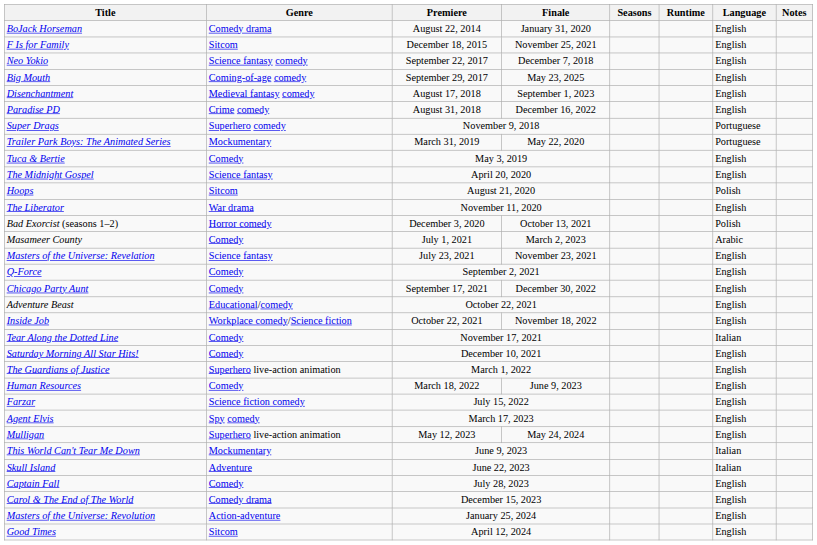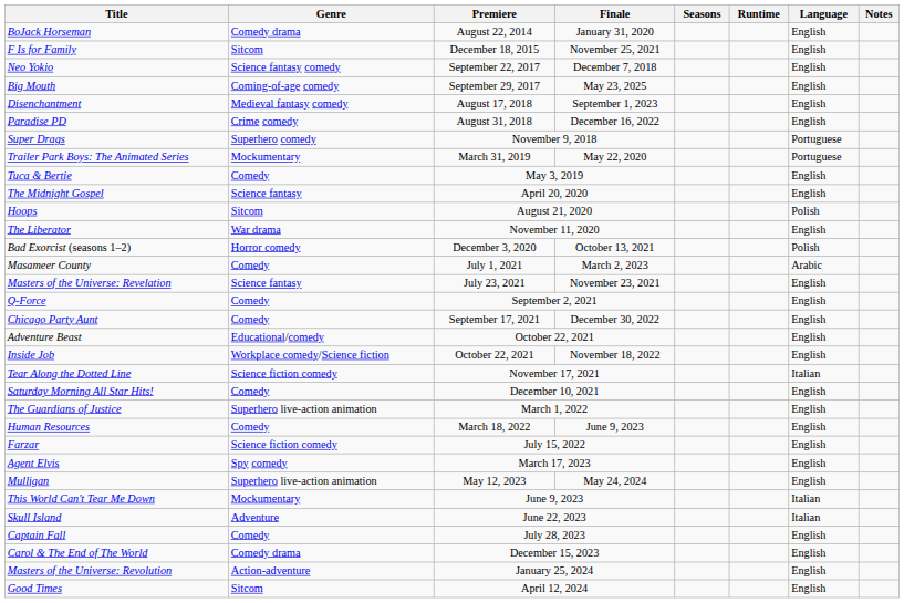 <table class="wikitable sortable" style="width:100%">
 <tr>
 <th scope="col" style="width:25%;">Title</th>
 <th>Genre</th>
 <th>Premiere</th>
 <th>Finale</th>
 <th>Seasons</th>
 <th>Runtime</th>
 <th>Language</th>
 <th>Notes</th>
 </tr>
 <tr>
 <td><em><a href='#'>BoJack Horseman</a></em></td>
 <td><a href='#'>Comedy drama</a></td>
 <td style="text-align:center">August 22, 2014</td>
 <td style="text-align:center">January 31, 2020</td>
 <td></td>
 <td></td>
 <td>English</td>
 <td></td>
 </tr>
 <tr>
 <td><em><a href='#'>F Is for Family</a></em></td>
 <td><a href='#'>Sitcom</a></td>
 <td style="text-align:center">December 18, 2015</td>
 <td style="text-align:center">November 25, 2021</td>
 <td></td>
 <td></td>
 <td>English</td>
 <td></td>
 </tr>
 <tr>
 <td><em><a href='#'>Neo Yokio</a></em></td>
 <td><a href='#'>Science fantasy</a> <a href='#'>comedy</a></td>
 <td style="text-align:center">September 22, 2017</td>
 <td style="text-align:center">December 7, 2018</td>
 <td></td>
 <td></td>
 <td>English</td>
 <td></td>
 </tr>
 <tr>
 <td><em><a href='#'>Big Mouth</a></em></td>
 <td><a href='#'>Coming-of-age</a> <a href='#'>comedy</a></td>
 <td style="text-align:center">September 29, 2017</td>
 <td style="text-align:center">May 23, 2025</td>
 <td></td>
 <td></td>
 <td>English</td>
 <td></td>
 </tr>
 <tr>
 <td><em><a href='#'>Disenchantment</a></em></td>
 <td><a href='#'>Medieval fantasy</a> <a href='#'>comedy</a></td>
 <td style="text-align:center">August 17, 2018</td>
 <td style="text-align:center">September 1, 2023</td>
 <td></td>
 <td></td>
 <td>English</td>
 <td></td>
 </tr>
 <tr>
 <td><em><a href='#'>Paradise PD</a></em></td>
 <td><a href='#'>Crime</a> <a href='#'>comedy</a></td>
 <td style="text-align:center">August 31, 2018</td>
 <td style="text-align:center">December 16, 2022</td>
 <td></td>
 <td></td>
 <td>English</td>
 <td></td>
 </tr>
 <tr>
 <td><em><a href='#'>Super Drags</a></em></td>
 <td><a href='#'>Superhero</a> <a href='#'>comedy</a></td>
 <td colspan="2" style="text-align:center">November 9, 2018</td>
 <td></td>
 <td></td>
 <td>Portuguese</td>
 <td></td>
 </tr>
 <tr>
 <td><em><a href='#'>Trailer Park Boys: The Animated Series</a></em></td>
 <td><a href='#'>Mockumentary</a></td>
 <td style="text-align:center">March 31, 2019</td>
 <td style="text-align:center">May 22, 2020</td>
 <td></td>
 <td></td>
 <td>Portuguese</td>
 <td></td>
 </tr>
 <tr>
 <td><em><a href='#'>Tuca & Bertie</a></em></td>
 <td><a href='#'>Comedy</a></td>
 <td colspan="2" style="text-align:center">May 3, 2019</td>
 <td></td>
 <td></td>
 <td>English</td>
 <td></td>
 </tr>
 <tr>
 <td><em><a href='#'>The Midnight Gospel</a></em></td>
 <td><a href='#'>Science fantasy</a></td>
 <td colspan="2" style="text-align:center">April 20, 2020</td>
 <td></td>
 <td></td>
 <td>English</td>
 <td></td>
 </tr>
 <tr>
 <td><em><a href='#'>Hoops</a></em></td>
 <td><a href='#'>Sitcom</a></td>
 <td colspan="2" style="text-align:center">August 21, 2020</td>
 <td></td>
 <td></td>
 <td>Polish</td>
 <td></td>
 </tr>
 <tr>
 <td><em><a href='#'>The Liberator</a></em></td>
 <td><a href='#'>War drama</a></td>
 <td colspan="2" style="text-align:center">November 11, 2020</td>
 <td></td>
 <td></td>
 <td>English</td>
 <td></td>
 </tr>
 <tr>
 <td><em>Bad Exorcist</em> (seasons 1–2)</td>
 <td><a href='#'>Horror comedy</a></td>
 <td style="text-align:center">December 3, 2020</td>
 <td style="text-align:center">October 13, 2021</td>
 <td></td>
 <td></td>
 <td>Polish</td>
 <td></td>
 </tr>
 <tr>
 <td><em>Masameer County</em></td>
 <td><a href='#'>Comedy</a></td>
 <td style="text-align:center">July 1, 2021</td>
 <td style="text-align:center">March 2, 2023</td>
 <td></td>
 <td></td>
 <td>Arabic</td>
 <td></td>
 </tr>
 <tr>
 <td><em><a href='#'>Masters of the Universe: Revelation</a></em></td>
 <td><a href='#'>Science fantasy</a></td>
 <td style="text-align:center">July 23, 2021</td>
 <td style="text-align:center">November 23, 2021</td>
 <td></td>
 <td></td>
 <td>English</td>
 <td></td>
 </tr>
 <tr>
 <td><em><a href='#'>Q-Force</a></em></td>
 <td><a href='#'>Comedy</a></td>
 <td colspan="2" style="text-align:center">September 2, 2021</td>
 <td></td>
 <td></td>
 <td>English</td>
 <td></td>
 </tr>
 <tr>
 <td><em><a href='#'>Chicago Party Aunt</a></em></td>
 <td><a href='#'>Comedy</a></td>
 <td style="text-align:center">September 17, 2021</td>
 <td style="text-align:center">December 30, 2022</td>
 <td></td>
 <td></td>
 <td>English</td>
 <td></td>
 </tr>
 <tr>
 <td><em>Adventure Beast</em></td>
 <td><a href='#'>Educational</a>/<a href='#'>comedy</a></td>
 <td colspan="2" style="text-align:center">October 22, 2021</td>
 <td></td>
 <td></td>
 <td>English</td>
 <td></td>
 </tr>
 <tr>
 <td><em><a href='#'>Inside Job</a></em></td>
 <td><a href='#'>Workplace comedy</a>/<a href='#'>Science fiction</a></td>
 <td style="text-align:center">October 22, 2021</td>
 <td style="text-align:center">November 18, 2022</td>
 <td></td>
 <td></td>
 <td>English</td>
 <td></td>
 </tr>
 <tr>
 <td><em><a href='#'>Tear Along the Dotted Line</a></em></td>
-<td><a href='#'>Comedy</a></td>
+<td><a href='#'>Science fiction comedy</a></td>
 <td colspan="2" style="text-align:center">November 17, 2021</td>
 <td></td>
 <td></td>
 <td>Italian</td>
 <td></td>
 </tr>
 <tr>
 <td><em><a href='#'>Saturday Morning All Star Hits!</a></em></td>
 <td><a href='#'>Comedy</a></td>
 <td colspan="2" style="text-align:center">December 10, 2021</td>
 <td></td>
 <td></td>
 <td>English</td>
 <td></td>
 </tr>
 <tr>
 <td><em><a href='#'>The Guardians of Justice</a></em></td>
 <td><a href='#'>Superhero</a> live-action animation</td>
 <td colspan="2" style="text-align:center">March 1, 2022</td>
 <td></td>
 <td></td>
 <td>English</td>
 <td></td>
 </tr>
 <tr>
 <td><em><a href='#'>Human Resources</a></em></td>
 <td><a href='#'>Comedy</a></td>
 <td style="text-align:center">March 18, 2022</td>
 <td style="text-align:center">June 9, 2023</td>
 <td></td>
 <td></td>
 <td>English</td>
 <td></td>
 </tr>
 <tr>
 <td><em><a href='#'>Farzar</a></em></td>
 <td><a href='#'>Science fiction comedy</a></td>
 <td colspan="2" style="text-align:center">July 15, 2022</td>
 <td></td>
 <td></td>
 <td>English</td>
 <td></td>
 </tr>
 <tr>
 <td><em><a href='#'>Agent Elvis</a></em></td>
 <td><a href='#'>Spy</a> <a href='#'>comedy</a></td>
 <td colspan="2" style="text-align:center">March 17, 2023</td>
 <td></td>
 <td></td>
 <td>English</td>
 <td></td>
 </tr>
 <tr>
 <td><em><a href='#'>Mulligan</a></em></td>
 <td><a href='#'>Superhero</a> live-action animation</td>
 <td style="text-align:center">May 12, 2023</td>
 <td style="text-align:center">May 24, 2024</td>
 <td></td>
 <td></td>
 <td>English</td>
 <td></td>
 </tr>
 <tr>
 <td><em><a href='#'>This World Can't Tear Me Down</a></em></td>
 <td><a href='#'>Mockumentary</a></td>
 <td colspan="2" style="text-align:center">June 9, 2023</td>
 <td></td>
 <td></td>
 <td>Italian</td>
 <td></td>
 </tr>
 <tr>
 <td><em><a href='#'>Skull Island</a></em></td>
 <td><a href='#'>Adventure</a></td>
 <td colspan="2" style="text-align:center">June 22, 2023</td>
 <td></td>
 <td></td>
 <td>Italian</td>
 <td></td>
 </tr>
 <tr>
 <td><em><a href='#'>Captain Fall</a></em></td>
 <td><a href='#'>Comedy</a></td>
 <td colspan="2" style="text-align:center">July 28, 2023</td>
 <td></td>
 <td></td>
 <td>English</td>
 <td></td>
 </tr>
 <tr>
 <td><em><a href='#'>Carol & The End of The World</a></em></td>
 <td><a href='#'>Comedy drama</a></td>
 <td colspan="2" style="text-align:center">December 15, 2023</td>
 <td></td>
 <td></td>
 <td>English</td>
 <td></td>
 </tr>
 <tr>
 <td><em><a href='#'>Masters of the Universe: Revolution</a></em></td>
 <td><a href='#'>Action-adventure</a></td>
 <td colspan="2" style="text-align:center">January 25, 2024</td>
 <td></td>
 <td></td>
 <td>English</td>
 <td></td>
 </tr>
 <tr>
 <td><em><a href='#'>Good Times</a></em></td>
 <td><a href='#'>Sitcom</a></td>
 <td colspan="2" style="text-align:center">April 12, 2024</td>
 <td></td>
 <td></td>
 <td>English</td>
 <td></td>
 </tr>
 </table>
